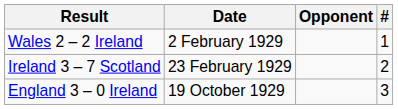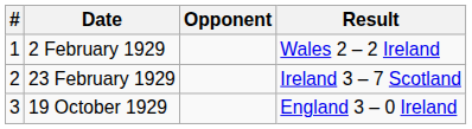 <table class="wikitable"i=+>
 <tr>
-<th>Result</th>
+<th>#</th>
 <th>Date</th>
 <th>Opponent</th>
-<th>#</th>
+<th>Result</th>
 </tr>
 <tr>
-<td><a href='#'>Wales</a> 2 – 2 <a href='#'>Ireland</a></td>
+<td>1</td>
 <td>2 February 1929</td>
 <td></td>
-<td>1</td>
+<td><a href='#'>Wales</a> 2 – 2 <a href='#'>Ireland</a></td>
 </tr>
 <tr>
-<td><a href='#'>Ireland</a> 3 – 7 <a href='#'>Scotland</a></td>
+<td>2</td>
 <td>23 February 1929</td>
 <td></td>
-<td>2</td>
+<td><a href='#'>Ireland</a> 3 – 7 <a href='#'>Scotland</a></td>
 </tr>
 <tr>
-<td><a href='#'>England</a> 3 – 0 <a href='#'>Ireland</a></td>
+<td>3</td>
 <td>19 October 1929</td>
 <td></td>
-<td>3</td>
+<td><a href='#'>England</a> 3 – 0 <a href='#'>Ireland</a></td>
 </tr>
 </table>
